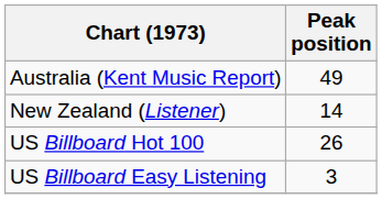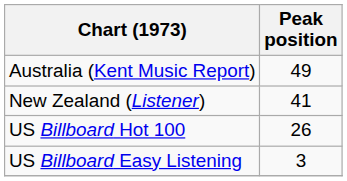 <table class="wikitable sortable">
 <tr>
 <th>Chart (1973)</th>
 <th>Peak<br>position</th>
 </tr>
 <tr>
 <td scope="row">Australia (<a href='#'>Kent Music Report</a>)</td>
 <td style="text-align:center;">49</td>
 </tr>
 <tr>
 <td>New Zealand (<em><a href='#'>Listener</a></em>)</td>
-<td style="text-align:center;">14</td>
+<td style="text-align:center;">41</td>
 </tr>
 <tr>
 <td>US <a href='#'><em>Billboard</em> Hot 100</a></td>
 <td style="text-align:center;">26</td>
 </tr>
 <tr>
 <td>US <a href='#'><em>Billboard</em> Easy Listening</a></td>
 <td style="text-align:center;">3</td>
 </tr>
 <tr>
 </tr>
 </table>
